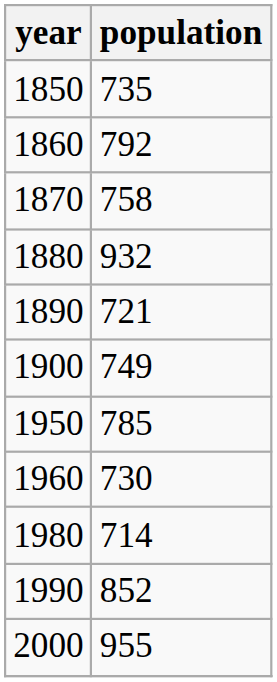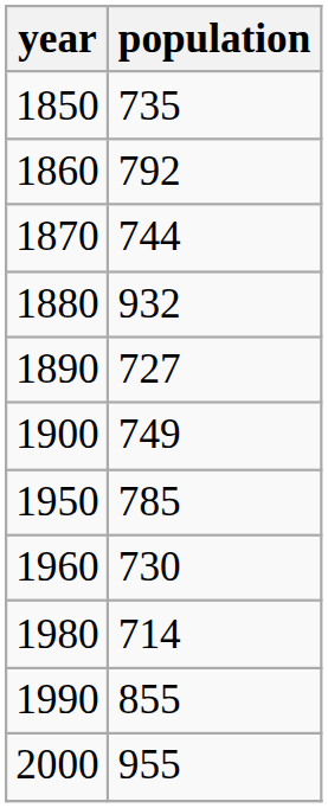 <table class="wikitable">
 <tr>
 <th>year</th>
 <th>population</th>
 </tr>
 <tr>
 <td>1850</td>
 <td>735</td>
 </tr>
 <tr>
 <td>1860</td>
 <td>792</td>
 </tr>
 <tr>
 <td>1870</td>
-<td>758</td>
+<td>744</td>
 </tr>
 <tr>
 <td>1880</td>
 <td>932</td>
 </tr>
 <tr>
 <td>1890</td>
-<td>721</td>
+<td>727</td>
 </tr>
 <tr>
 <td>1900</td>
 <td>749</td>
 </tr>
 <tr>
 <td>1950</td>
 <td>785</td>
 </tr>
 <tr>
 <td>1960</td>
 <td>730</td>
 </tr>
 <tr>
 <td>1980</td>
 <td>714</td>
 </tr>
 <tr>
 <td>1990</td>
-<td>852</td>
+<td>855</td>
 </tr>
 <tr>
 <td>2000</td>
 <td>955</td>
 </tr>
 <tr>
 </tr>
 </table>
